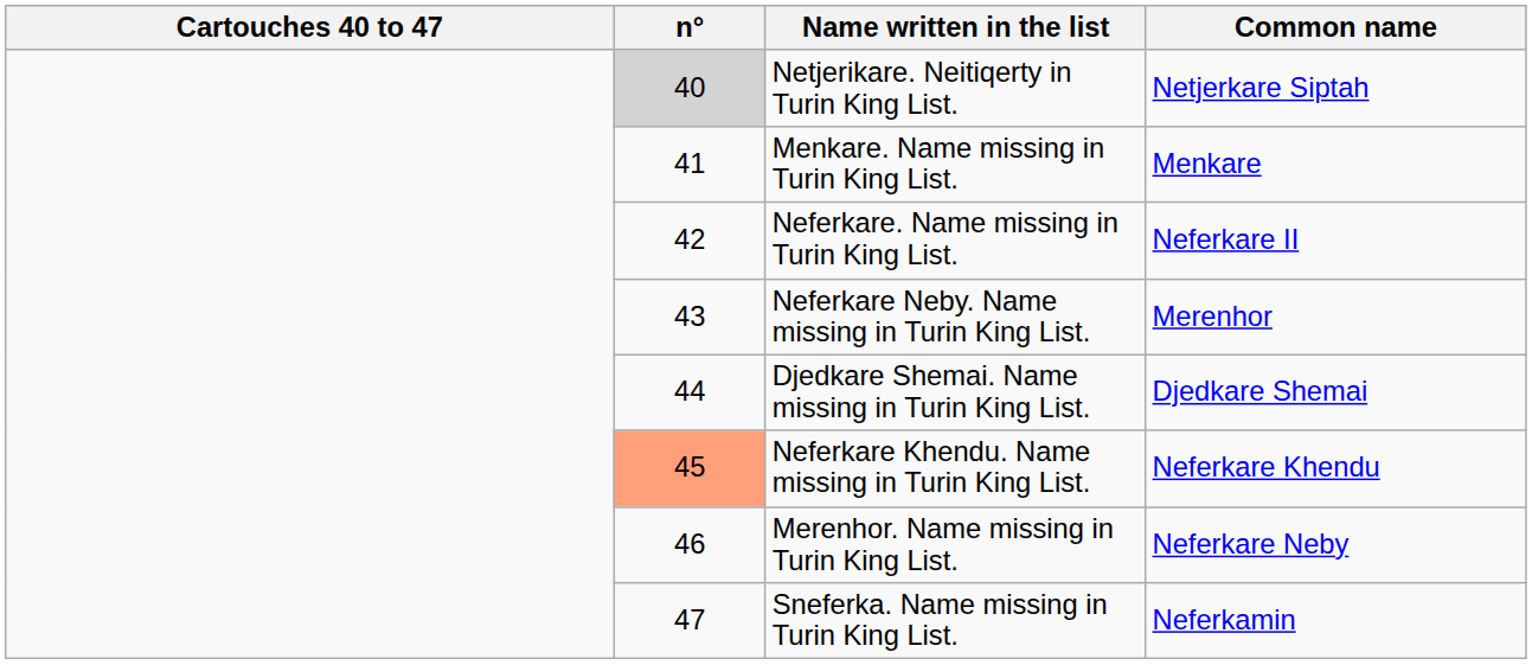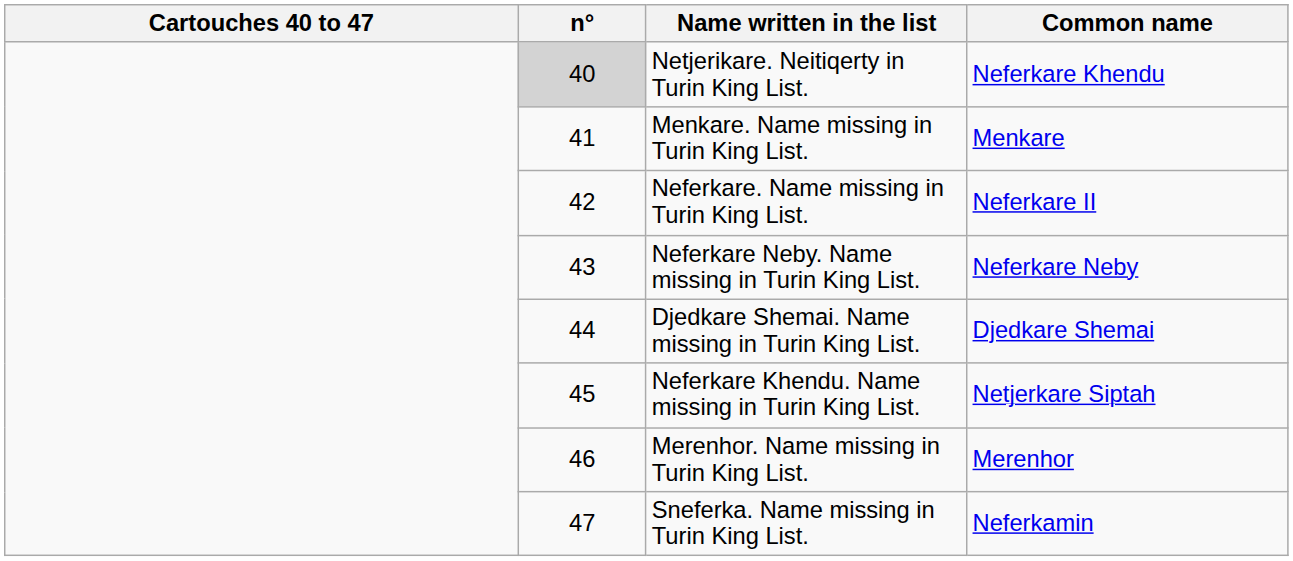 <table class="wikitable">
 <tr>
 <th width = "40%">Cartouches 40 to 47</th>
 <th width = "10%">n°</th>
 <th width = "25%">Name written in the list</th>
 <th width = "25%">Common name</th>
 </tr>
 <tr>
 <td rowspan = "8"></td>
 <td align = "center" style="background: lightgrey;">40</td>
 <td>Netjerikare. Neitiqerty in Turin King List.</td>
-<td><a href='#'>Netjerkare Siptah</a></td>
+<td><a href='#'>Neferkare Khendu</a></td>
 </tr>
 <tr>
 <td align = "center">41</td>
 <td>Menkare. Name missing in Turin King List.</td>
 <td><a href='#'>Menkare</a></td>
 </tr>
 <tr>
 <td align = "center">42</td>
 <td>Neferkare. Name missing in Turin King List.</td>
 <td><a href='#'>Neferkare II</a></td>
 </tr>
 <tr>
 <td align = "center">43</td>
 <td>Neferkare Neby. Name missing in Turin King List.</td>
-<td><a href='#'>Merenhor</a></td>
+<td><a href='#'>Neferkare Neby</a></td>
 </tr>
 <tr>
 <td align = "center">44</td>
 <td>Djedkare Shemai. Name missing in Turin King List.</td>
 <td><a href='#'>Djedkare Shemai</a></td>
 </tr>
 <tr>
-<td align = "center" style="background: lightsalmon;">45</td>
+<td align = "center">45</td>
 <td>Neferkare Khendu. Name missing in Turin King List.</td>
-<td><a href='#'>Neferkare Khendu</a></td>
+<td><a href='#'>Netjerkare Siptah</a></td>
 </tr>
 <tr>
 <td align = "center">46</td>
 <td>Merenhor. Name missing in Turin King List.</td>
-<td><a href='#'>Neferkare Neby</a></td>
+<td><a href='#'>Merenhor</a></td>
 </tr>
 <tr>
 <td align = "center">47</td>
 <td>Sneferka. Name missing in Turin King List.</td>
 <td><a href='#'>Neferkamin</a></td>
 </tr>
 </table>
